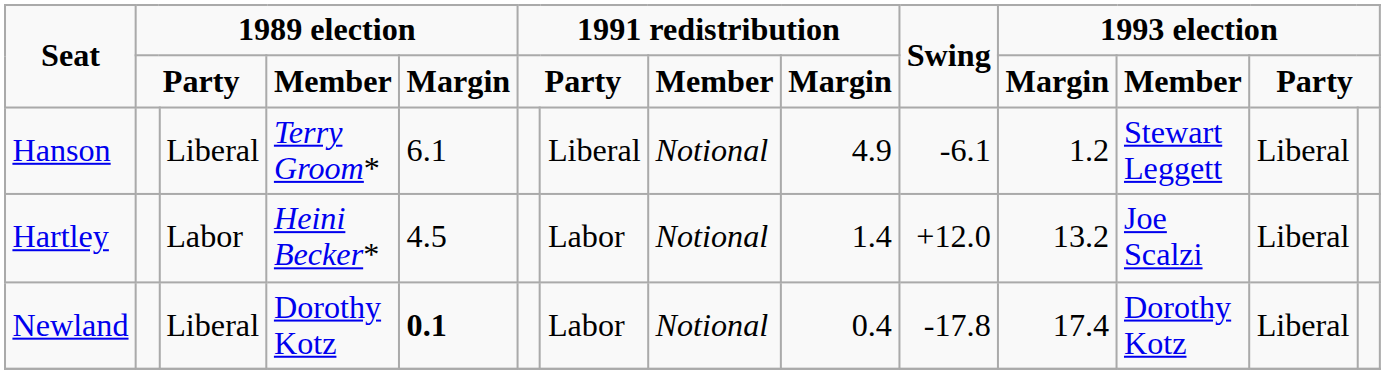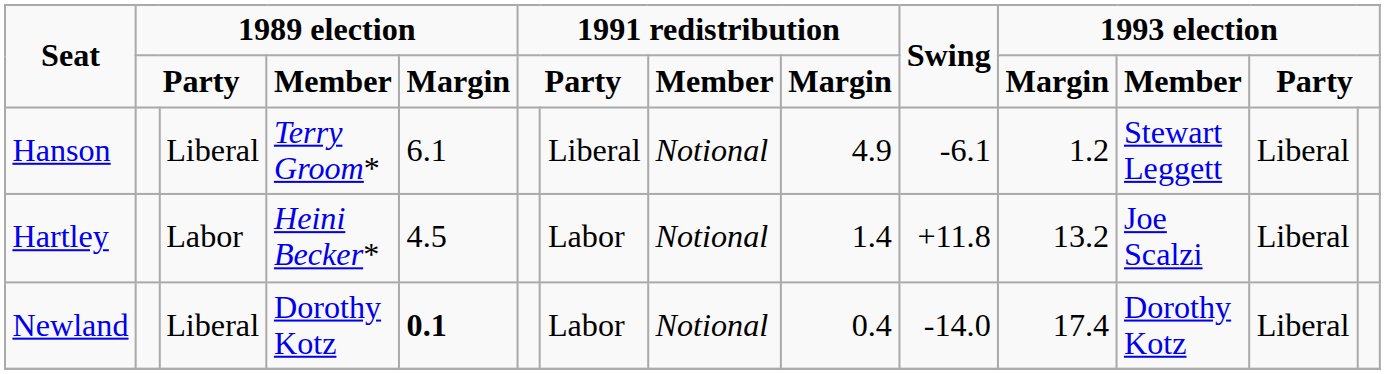 <table class="wikitable">
 <tr style="text-align:center">
 <td rowspan="2"><strong>Seat</strong></td>
 <td colspan="4"><strong>1989 election</strong></td>
 <td colspan="4"><strong>1991 redistribution</strong></td>
 <td rowspan="2"><strong>Swing</strong></td>
 <td colspan="4"><strong>1993 election</strong></td>
 </tr>
 <tr style="text-align:center">
 <td colspan="2"><strong>Party</strong></td>
 <td><strong>Member</strong></td>
 <td><strong>Margin</strong></td>
 <td colspan="2"><strong>Party</strong></td>
 <td><strong>Member</strong></td>
 <td><strong>Margin</strong></td>
 <td><strong>Margin</strong></td>
 <td><strong>Member</strong></td>
 <td colspan="2"><strong>Party</strong></td>
 </tr>
 <tr>
 <td><a href='#'>Hanson</a></td>
 <td> </td>
 <td>Liberal</td>
 <td><em><a href='#'>Terry Groom</a></em>*</td>
 <td>6.1</td>
 <td> </td>
 <td>Liberal</td>
 <td><em>Notional</em></td>
 <td style="text-align:right;">4.9</td>
 <td style="text-align:right;">-6.1</td>
 <td style="text-align:right;">1.2</td>
 <td><a href='#'>Stewart Leggett</a></td>
 <td>Liberal</td>
 <td> </td>
 </tr>
 <tr>
 <td><a href='#'>Hartley</a></td>
 <td> </td>
 <td>Labor</td>
 <td><em><a href='#'>Heini Becker</a></em>*</td>
 <td>4.5</td>
 <td> </td>
 <td>Labor</td>
 <td><em>Notional</em></td>
 <td style="text-align:right;">1.4</td>
-<td style="text-align:right;">+12.0</td>
+<td style="text-align:right;">+11.8</td>
 <td style="text-align:right;">13.2</td>
 <td><a href='#'>Joe Scalzi</a></td>
 <td>Liberal</td>
 <td> </td>
 </tr>
 <tr>
 <td><a href='#'>Newland</a></td>
 <td> </td>
 <td>Liberal</td>
 <td><a href='#'>Dorothy Kotz</a></td>
 <td><strong>0.1</strong></td>
 <td> </td>
 <td>Labor</td>
 <td><em>Notional</em></td>
 <td style="text-align:right;">0.4</td>
-<td style="text-align:right;">-17.8</td>
+<td style="text-align:right;">-14.0</td>
 <td style="text-align:right;">17.4</td>
 <td><a href='#'>Dorothy Kotz</a></td>
 <td>Liberal</td>
 <td> </td>
 </tr>
 <tr>
 </tr>
 </table>
